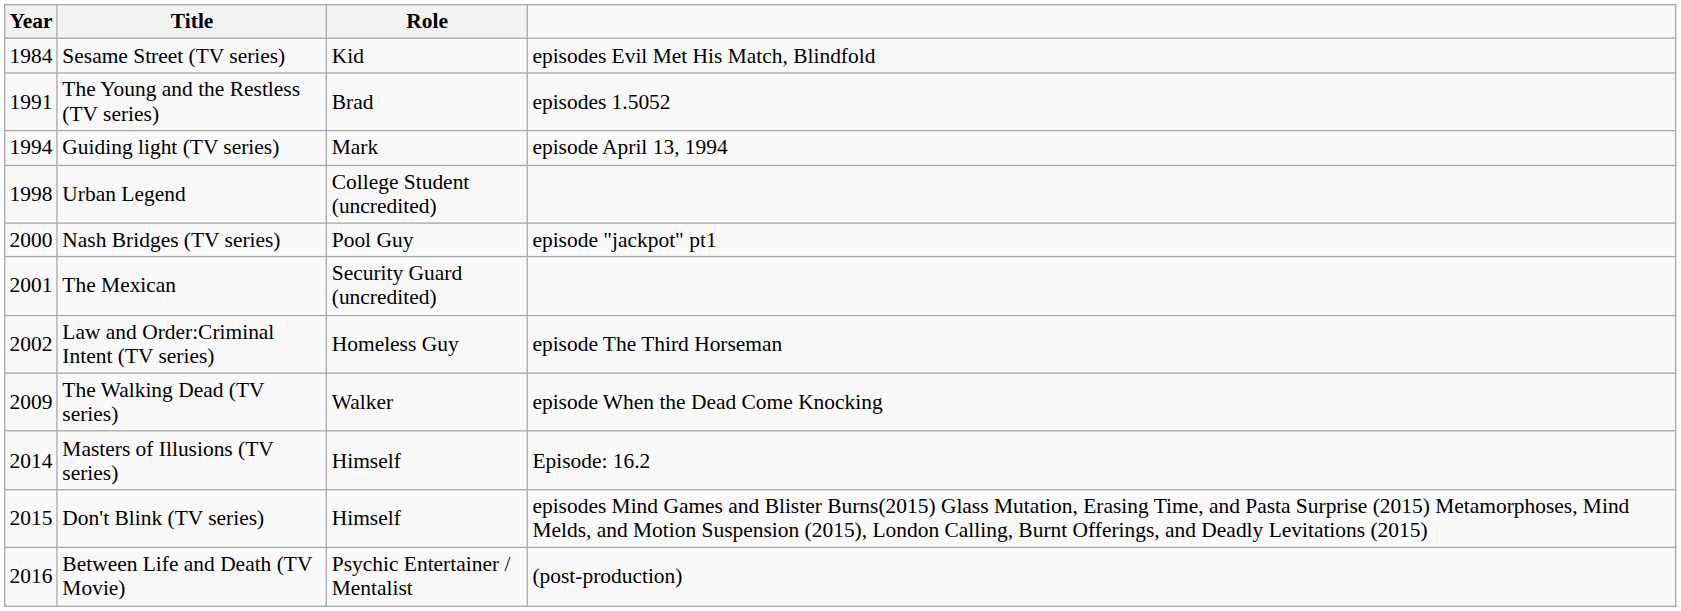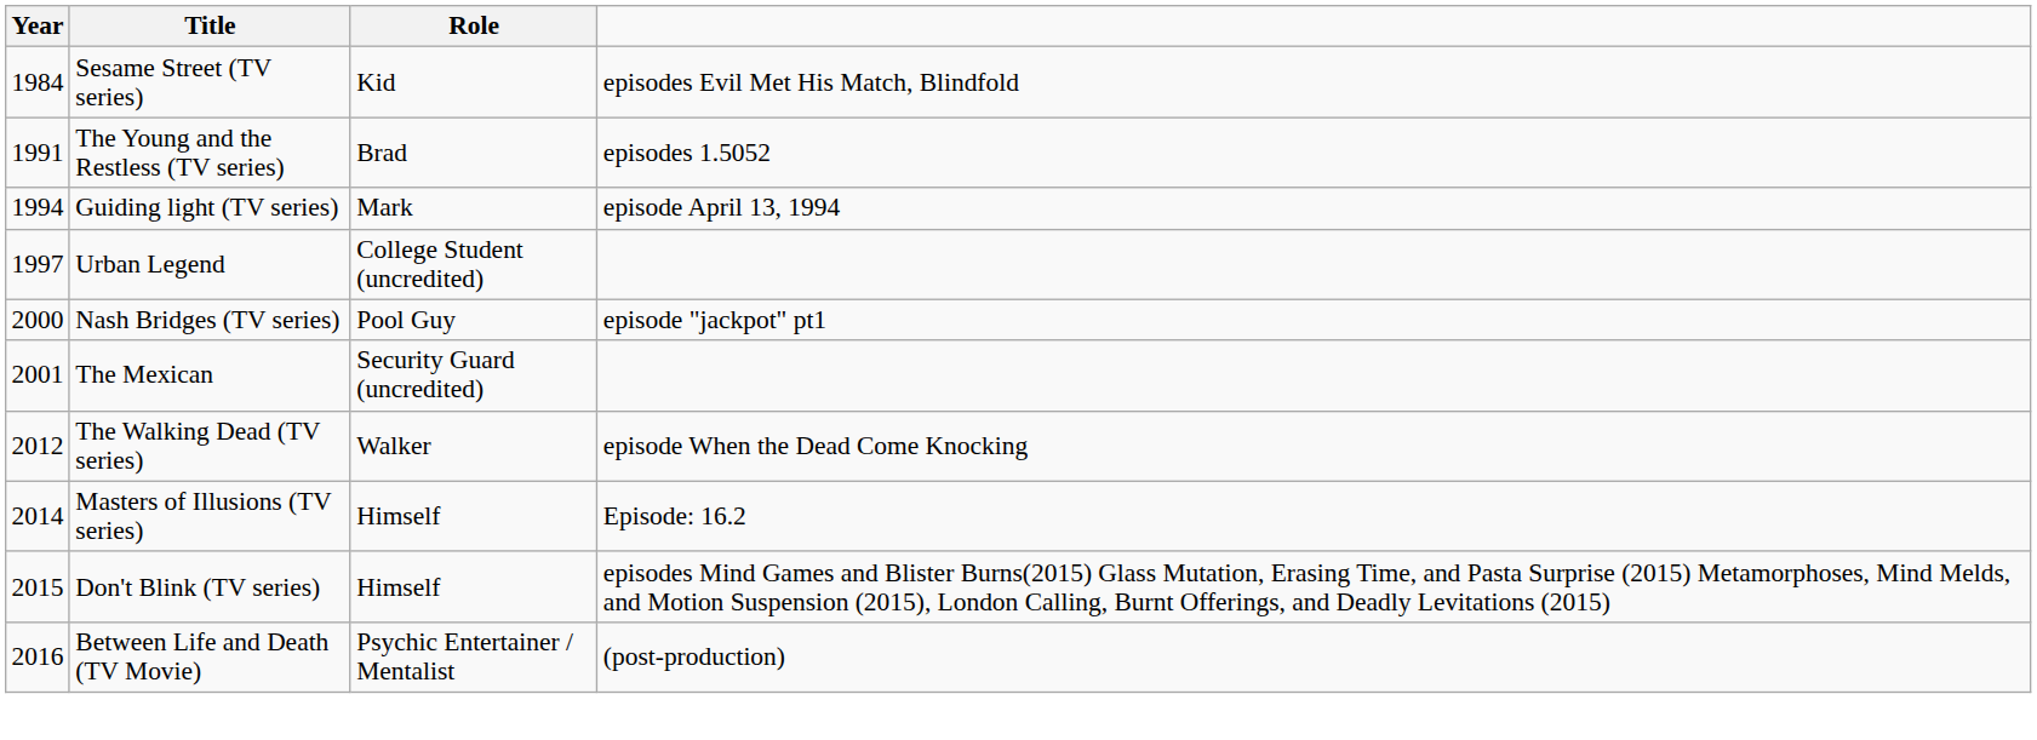 <table class="wikitable sortable">
 <tr>
 <th>Year</th>
 <th>Title</th>
 <th>Role</th>
 </tr>
 <tr>
 <td>1984</td>
 <td>Sesame Street (TV series)</td>
 <td>Kid</td>
 <td>episodes Evil Met His Match, Blindfold</td>
 </tr>
 <tr>
 <td>1991</td>
 <td>The Young and the Restless (TV series)</td>
 <td>Brad</td>
 <td>episodes 1.5052</td>
 </tr>
 <tr>
 <td>1994</td>
 <td>Guiding light (TV series)</td>
 <td>Mark</td>
 <td>episode April 13, 1994</td>
 </tr>
 <tr>
-<td>1998</td>
+<td>1997</td>
 <td>Urban Legend</td>
 <td>College Student (uncredited)</td>
 </tr>
 <tr>
 <td>2000</td>
 <td>Nash Bridges (TV series)</td>
 <td>Pool Guy</td>
 <td>episode "jackpot" pt1</td>
 </tr>
 <tr>
 <td>2001</td>
 <td>The Mexican</td>
 <td>Security Guard (uncredited)</td>
 </tr>
 <tr>
-<td>2002</td>
-<td>Law and Order:Criminal Intent (TV series)</td>
-<td>Homeless Guy</td>
-<td>episode The Third Horseman</td>
-</tr>
-<tr>
-<td>2009</td>
+<td>2012</td>
 <td>The Walking Dead (TV series)</td>
 <td>Walker</td>
 <td>episode When the Dead Come Knocking</td>
 </tr>
 <tr>
 <td>2014</td>
 <td>Masters of Illusions (TV series)</td>
 <td>Himself</td>
 <td>Episode: 16.2</td>
 </tr>
 <tr>
 <td>2015</td>
 <td>Don't Blink (TV series)</td>
 <td>Himself</td>
 <td>episodes Mind Games and Blister Burns(2015) Glass Mutation, Erasing Time, and Pasta Surprise (2015) Metamorphoses, Mind Melds, and Motion Suspension (2015), London Calling, Burnt Offerings, and Deadly Levitations (2015)</td>
 </tr>
 <tr>
 <td>2016</td>
 <td>Between Life and Death (TV Movie)</td>
 <td>Psychic Entertainer / Mentalist</td>
 <td>(post-production)</td>
 </tr>
 </table>
